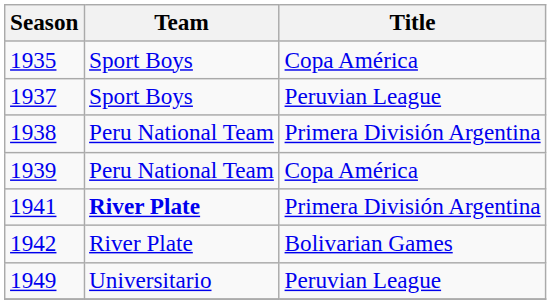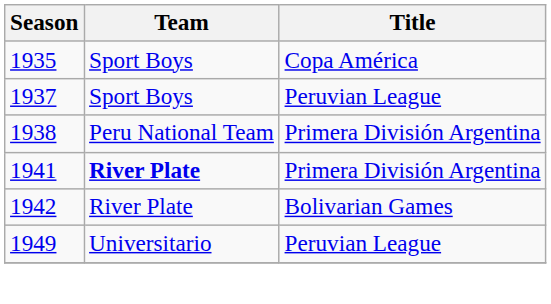 <table class="wikitable" style="text-align: left;">
 <tr>
 <th>Season</th>
 <th>Team</th>
 <th>Title</th>
 </tr>
 <tr>
 <td><a href='#'>1935</a></td>
 <td><a href='#'>Sport Boys</a></td>
 <td><a href='#'>Copa América</a></td>
 </tr>
 <tr>
 <td><a href='#'>1937</a></td>
 <td><a href='#'>Sport Boys</a></td>
 <td><a href='#'>Peruvian League</a></td>
 </tr>
 <tr>
 <td><a href='#'>1938</a></td>
 <td><a href='#'>Peru National Team</a></td>
 <td><a href='#'>Primera División Argentina</a></td>
 </tr>
 <tr>
-<td><a href='#'>1939</a></td>
-<td><a href='#'>Peru National Team</a></td>
-<td><a href='#'>Copa América</a></td>
-</tr>
-<tr>
 <td><a href='#'>1941</a></td>
 <td><strong><a href='#'>River Plate</a></strong></td>
 <td><a href='#'>Primera División Argentina</a></td>
 </tr>
 <tr>
 <td><a href='#'>1942</a></td>
 <td><a href='#'>River Plate</a></td>
 <td><a href='#'>Bolivarian Games</a></td>
 </tr>
 <tr>
 <td><a href='#'>1949</a></td>
 <td><a href='#'>Universitario</a></td>
 <td><a href='#'>Peruvian League</a></td>
 </tr>
 <tr>
 </tr>
 </table>
